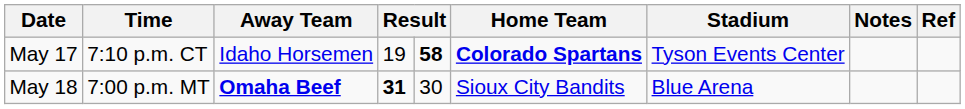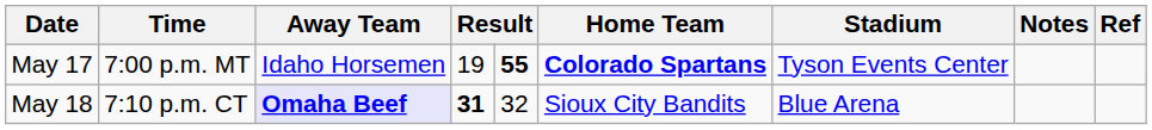 <table class="wikitable">
 <tr>
 <th>Date</th>
 <th>Time</th>
 <th>Away Team</th>
 <th colspan="2">Result</th>
 <th>Home Team</th>
 <th>Stadium</th>
 <th>Notes</th>
 <th>Ref</th>
 </tr>
 <tr>
 <td>May 17</td>
-<td>7:10 p.m. CT</td>
+<td>7:00 p.m. MT</td>
 <td><a href='#'>Idaho Horsemen</a></td>
 <td>19</td>
-<td><strong>58</strong></td>
+<td><strong>55</strong></td>
 <td><strong><a href='#'>Colorado Spartans</a></strong></td>
 <td><a href='#'>Tyson Events Center</a></td>
 <td></td>
 <td></td>
 </tr>
 <tr>
 <td>May 18</td>
-<td>7:00 p.m. MT</td>
-<td><strong><a href='#'>Omaha Beef</a></strong></td>
+<td>7:10 p.m. CT</td>
+<td style="background: lavender;"><strong><a href='#'>Omaha Beef</a></strong></td>
 <td><strong>31</strong></td>
-<td>30</td>
+<td>32</td>
 <td><a href='#'>Sioux City Bandits</a></td>
 <td><a href='#'>Blue Arena</a></td>
 <td></td>
 <td></td>
 </tr>
 </table>
